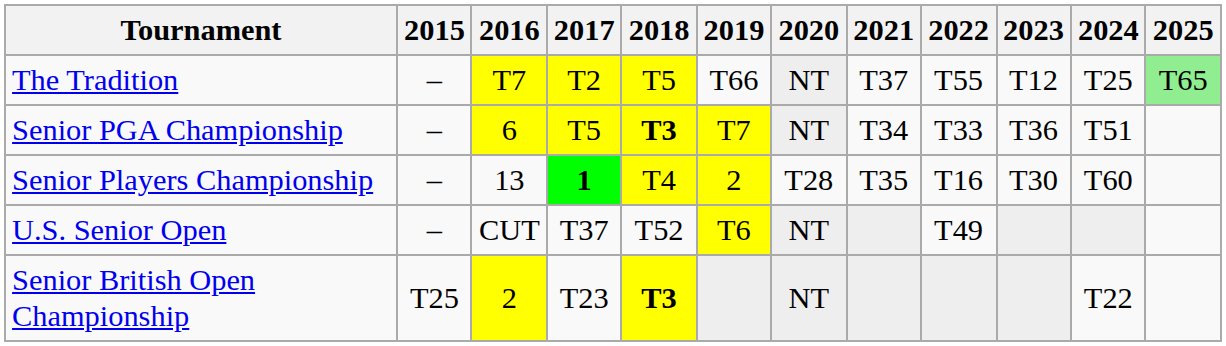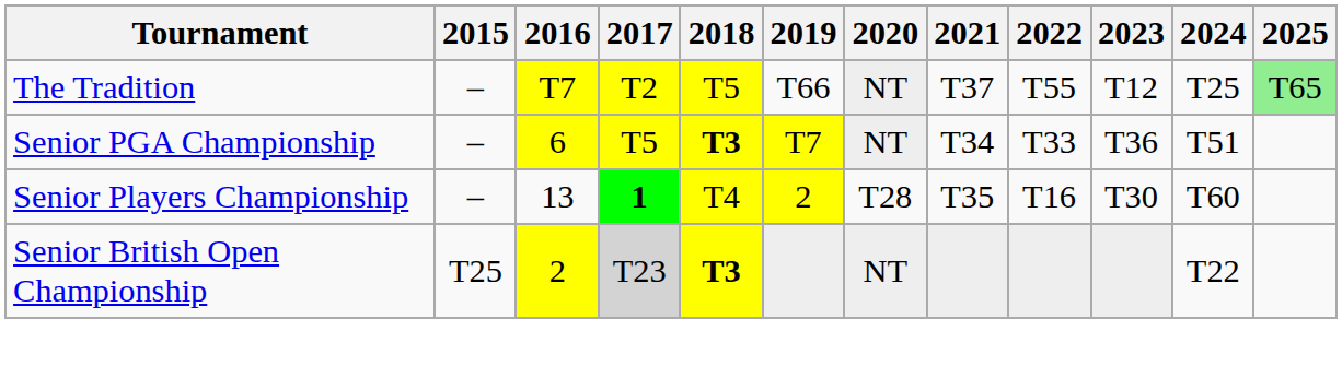 <table class="wikitable" style="font-size:95%;text-align:center;">
 <tr>
 <th>Tournament</th>
 <th>2015</th>
 <th>2016</th>
 <th>2017</th>
 <th>2018</th>
 <th>2019</th>
 <th>2020</th>
 <th>2021</th>
 <th>2022</th>
 <th>2023</th>
 <th>2024</th>
 <th>2025</th>
 </tr>
 <tr>
 <td align=left><a href='#'>The Tradition</a></td>
 <td>–</td>
 <td style="background:yellow;">T7</td>
 <td style="background:yellow;">T2</td>
 <td style="background:yellow;">T5</td>
 <td>T66</td>
 <td style="background:#eeeeee;">NT</td>
 <td>T37</td>
 <td>T55</td>
 <td>T12</td>
 <td>T25</td>
 <td style="background: lightgreen;">T65</td>
 </tr>
 <tr>
 <td align=left><a href='#'>Senior PGA Championship</a></td>
 <td>–</td>
 <td style="background:yellow;">6</td>
 <td style="background:yellow;">T5</td>
 <td style="background:yellow;"><strong>T3</strong></td>
 <td style="background:yellow;">T7</td>
 <td style="background:#eeeeee;">NT</td>
 <td>T34</td>
 <td>T33</td>
 <td>T36</td>
 <td>T51</td>
 <td></td>
 </tr>
 <tr>
 <td align=left><a href='#'>Senior Players Championship</a></td>
 <td>–</td>
 <td>13</td>
 <td style="background:lime;"><strong>1</strong></td>
 <td style="background:yellow;">T4</td>
 <td style="background:yellow;">2</td>
 <td>T28</td>
 <td>T35</td>
 <td>T16</td>
 <td>T30</td>
 <td>T60</td>
 <td></td>
 </tr>
 <tr>
-<td align=left><a href='#'>U.S. Senior Open</a></td>
-<td>–</td>
-<td>CUT</td>
-<td>T37</td>
-<td>T52</td>
-<td style="background:yellow;">T6</td>
-<td style="background:#eeeeee;">NT</td>
-<td style="background:#eeeeee;"></td>
-<td>T49</td>
-<td style="background:#eeeeee;"></td>
-<td style="background:#eeeeee;"></td>
-<td></td>
-</tr>
-<tr>
 <td align=left><a href='#'>Senior British Open Championship</a></td>
 <td>T25</td>
 <td style="background:yellow;">2</td>
-<td>T23</td>
+<td style="background: lightgrey;">T23</td>
 <td style="background:yellow;"><strong>T3</strong></td>
 <td style="background:#eeeeee;"></td>
 <td style="background:#eeeeee;">NT</td>
 <td style="background:#eeeeee;"></td>
 <td style="background:#eeeeee;"></td>
 <td style="background:#eeeeee;"></td>
 <td>T22</td>
 <td></td>
 </tr>
 </table>
